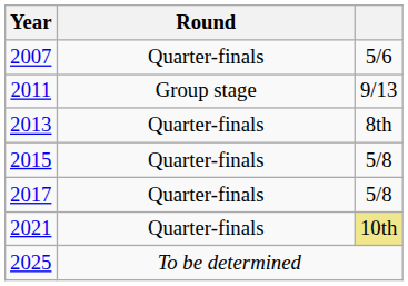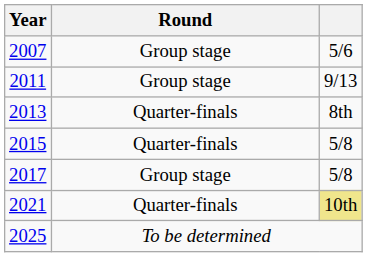 <table class="wikitable" style="text-align: center; font-size:90%">
 <tr>
 <th>Year</th>
 <th style="width:200px">Round</th>
 <th></th>
 </tr>
 <tr>
 <td><a href='#'>2007</a></td>
-<td>Quarter-finals</td>
+<td>Group stage</td>
 <td>5/6</td>
 </tr>
 <tr>
 <td><a href='#'>2011</a></td>
 <td>Group stage</td>
 <td>9/13</td>
 </tr>
 <tr>
 <td><a href='#'>2013</a></td>
 <td>Quarter-finals</td>
 <td>8th</td>
 </tr>
 <tr>
 <td><a href='#'>2015</a></td>
 <td>Quarter-finals</td>
 <td>5/8</td>
 </tr>
 <tr>
 <td><a href='#'>2017</a></td>
-<td>Quarter-finals</td>
+<td>Group stage</td>
 <td>5/8</td>
 </tr>
 <tr>
 <td><a href='#'>2021</a></td>
 <td>Quarter-finals</td>
 <td style="background: khaki;">10th</td>
 </tr>
 <tr>
 <td><a href='#'>2025</a></td>
 <td colspan="2"><em>To be determined</em></td>
 </tr>
 </table>
